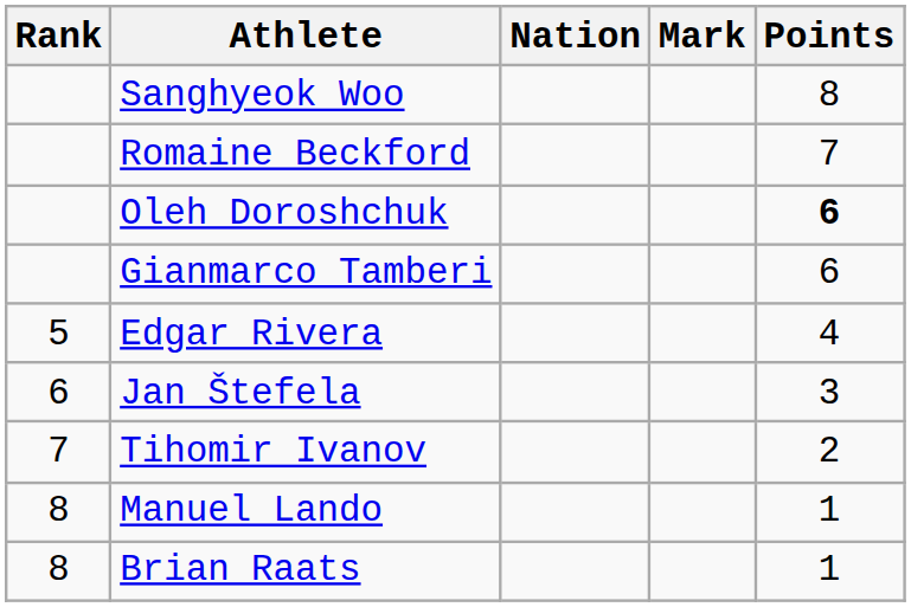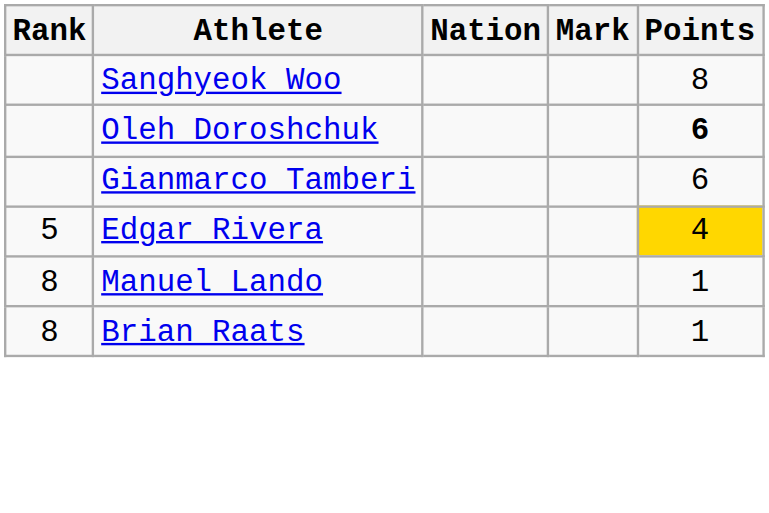 <table class="wikitable">
 <tr>
 <th scope="col">Rank</th>
 <th scope="col">Athlete</th>
 <th scope="col">Nation</th>
 <th scope="col">Mark</th>
 <th scope="col">Points</th>
 </tr>
 <tr>
 <td align=center></td>
 <td><a href='#'>Sanghyeok Woo</a></td>
 <td></td>
 <td></td>
 <td align=center>8</td>
-</tr>
-<tr>
-<td align=center></td>
-<td><a href='#'>Romaine Beckford</a></td>
-<td></td>
-<td></td>
-<td align=center>7</td>
 </tr>
 <tr>
 <td align=center></td>
 <td><a href='#'>Oleh Doroshchuk</a></td>
 <td></td>
 <td></td>
 <td align=center><strong>6</strong></td>
 </tr>
 <tr>
 <td align=center></td>
 <td><a href='#'>Gianmarco Tamberi</a></td>
 <td></td>
 <td></td>
 <td align=center>6</td>
 </tr>
 <tr>
 <td align=center>5</td>
 <td><a href='#'>Edgar Rivera</a></td>
 <td></td>
 <td></td>
-<td align=center>4</td>
-</tr>
-<tr>
-<td align=center>6</td>
-<td><a href='#'>Jan Štefela</a></td>
-<td></td>
-<td></td>
-<td align=center>3</td>
-</tr>
-<tr>
-<td align=center>7</td>
-<td><a href='#'>Tihomir Ivanov</a></td>
-<td></td>
-<td></td>
-<td align=center>2</td>
+<td align=center style="background: gold;">4</td>
 </tr>
 <tr>
 <td align=center>8</td>
 <td><a href='#'>Manuel Lando</a></td>
 <td></td>
 <td></td>
 <td align=center>1</td>
 </tr>
 <tr>
 <td align=center>8</td>
 <td><a href='#'>Brian Raats</a></td>
 <td></td>
 <td></td>
 <td align=center>1</td>
 </tr>
 </table>
